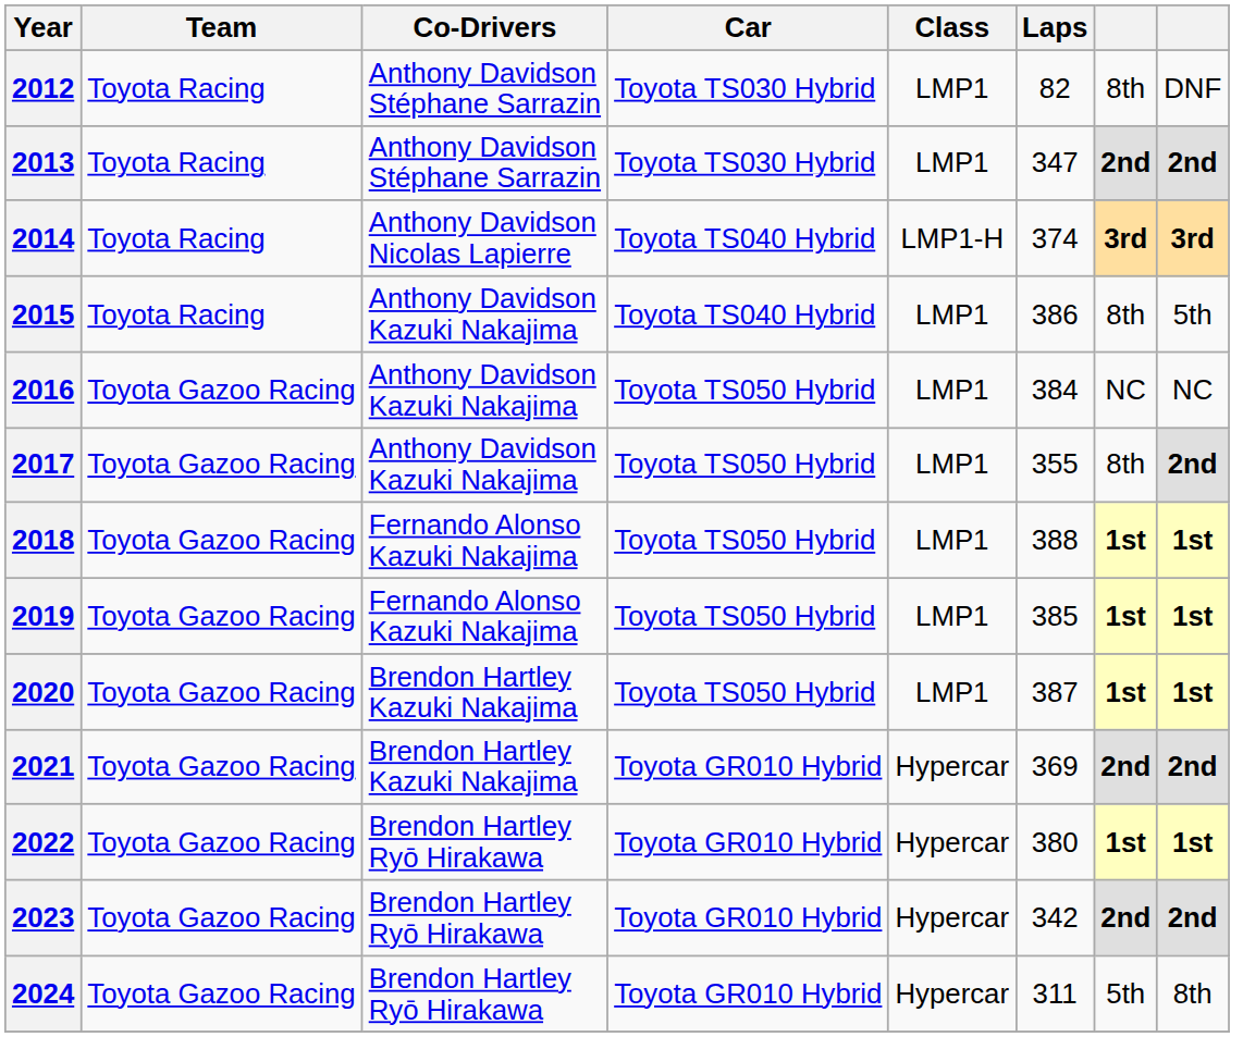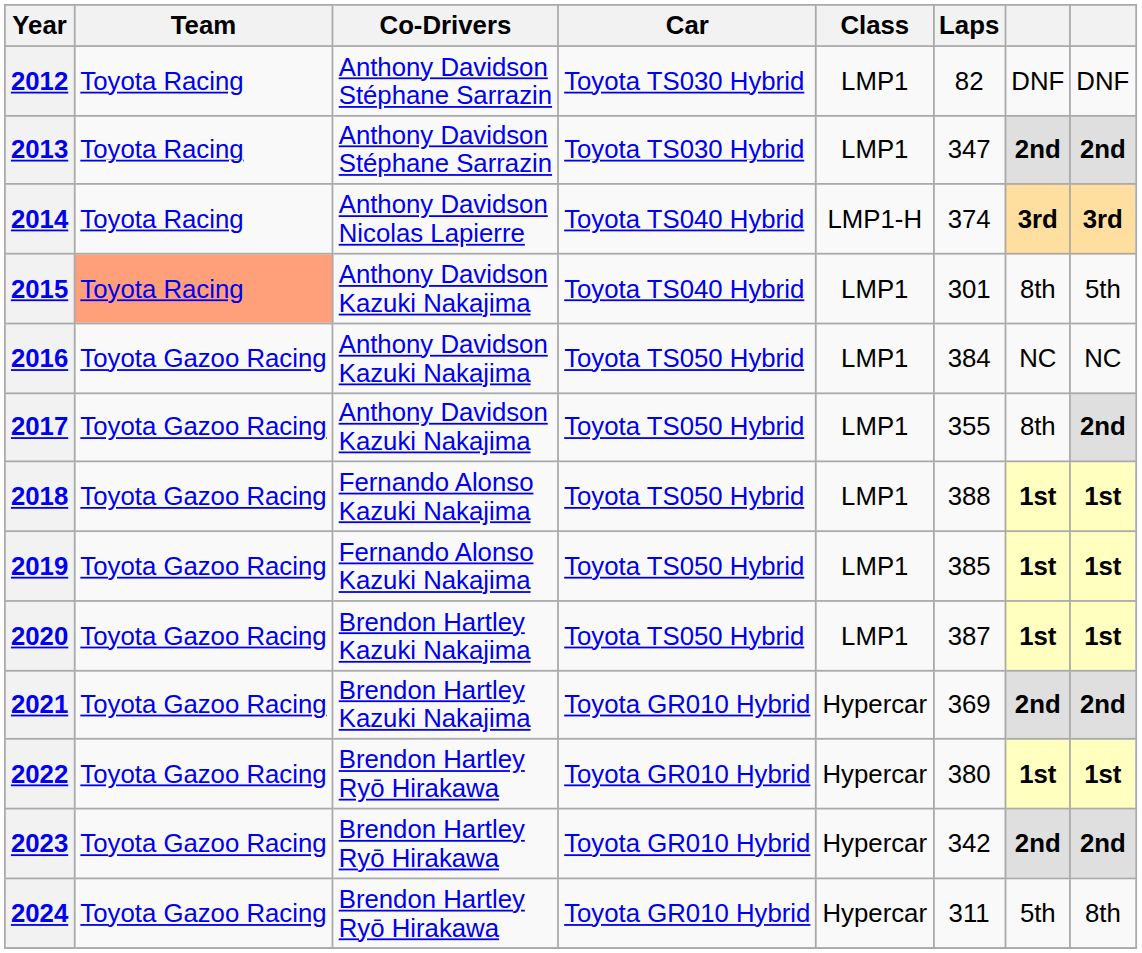 <table class="wikitable" style="text-align:center; font-size:90%">
 <tr>
 <th>Year</th>
 <th>Team</th>
 <th>Co-Drivers</th>
 <th>Car</th>
 <th>Class</th>
 <th>Laps</th>
 <th></th>
 <th></th>
 </tr>
 <tr>
 <th><a href='#'>2012</a></th>
 <td align="left"nowrap> <a href='#'>Toyota Racing</a></td>
 <td align="left"nowrap> <a href='#'>Anthony Davidson</a><br> <a href='#'>Stéphane Sarrazin</a></td>
 <td align="left"nowrap><a href='#'>Toyota TS030 Hybrid</a></td>
 <td>LMP1</td>
 <td>82</td>
-<td>8th</td>
+<td>DNF</td>
 <td>DNF</td>
 </tr>
 <tr>
 <th><a href='#'>2013</a></th>
 <td align="left"nowrap> <a href='#'>Toyota Racing</a></td>
 <td align="left"nowrap> <a href='#'>Anthony Davidson</a><br> <a href='#'>Stéphane Sarrazin</a></td>
 <td align="left"nowrap><a href='#'>Toyota TS030 Hybrid</a></td>
 <td>LMP1</td>
 <td>347</td>
 <td style="background:#DFDFDF;"><strong>2nd</strong></td>
 <td style="background:#DFDFDF;"><strong>2nd</strong></td>
 </tr>
 <tr>
 <th><a href='#'>2014</a></th>
 <td align="left"nowrap> <a href='#'>Toyota Racing</a></td>
 <td align="left"nowrap> <a href='#'>Anthony Davidson</a><br> <a href='#'>Nicolas Lapierre</a></td>
 <td align="left"nowrap><a href='#'>Toyota TS040 Hybrid</a></td>
 <td>LMP1-H</td>
 <td>374</td>
 <td style="background:#FFDF9F;"><strong>3rd</strong></td>
 <td style="background:#FFDF9F;"><strong>3rd</strong></td>
 </tr>
 <tr>
 <th><a href='#'>2015</a></th>
-<td align="left"nowrap> <a href='#'>Toyota Racing</a></td>
+<td align="left"nowrap style="background: lightsalmon;"> <a href='#'>Toyota Racing</a></td>
 <td align="left"nowrap> <a href='#'>Anthony Davidson</a><br> <a href='#'>Kazuki Nakajima</a></td>
 <td align="left"nowrap><a href='#'>Toyota TS040 Hybrid</a></td>
 <td>LMP1</td>
-<td>386</td>
+<td>301</td>
 <td>8th</td>
 <td>5th</td>
 </tr>
 <tr>
 <th><a href='#'>2016</a></th>
 <td align="left"nowrap> <a href='#'>Toyota Gazoo Racing</a></td>
 <td align="left"nowrap> <a href='#'>Anthony Davidson</a><br> <a href='#'>Kazuki Nakajima</a></td>
 <td align="left"nowrap><a href='#'>Toyota TS050 Hybrid</a></td>
 <td>LMP1</td>
 <td>384</td>
 <td>NC</td>
 <td>NC</td>
 </tr>
 <tr>
 <th><a href='#'>2017</a></th>
 <td align="left"nowrap> <a href='#'>Toyota Gazoo Racing</a></td>
 <td align="left"nowrap> <a href='#'>Anthony Davidson</a><br> <a href='#'>Kazuki Nakajima</a></td>
 <td align="left"nowrap><a href='#'>Toyota TS050 Hybrid</a></td>
 <td>LMP1</td>
 <td>355</td>
 <td>8th</td>
 <td style="background:#DFDFDF;"><strong>2nd</strong></td>
 </tr>
 <tr>
 <th><a href='#'>2018</a></th>
 <td align="left"nowrap> <a href='#'>Toyota Gazoo Racing</a></td>
 <td align="left"nowrap> <a href='#'>Fernando Alonso</a><br> <a href='#'>Kazuki Nakajima</a></td>
 <td align="left"nowrap><a href='#'>Toyota TS050 Hybrid</a></td>
 <td>LMP1</td>
 <td>388</td>
 <td style="background:#FFFFBF;"><strong>1st</strong></td>
 <td style="background:#FFFFBF;"><strong>1st</strong></td>
 </tr>
 <tr>
 <th><a href='#'>2019</a></th>
 <td align="left"nowrap> <a href='#'>Toyota Gazoo Racing</a></td>
 <td align="left"nowrap> <a href='#'>Fernando Alonso</a><br> <a href='#'>Kazuki Nakajima</a></td>
 <td align="left"nowrap><a href='#'>Toyota TS050 Hybrid</a></td>
 <td>LMP1</td>
 <td>385</td>
 <td style="background:#FFFFBF;"><strong>1st</strong></td>
 <td style="background:#FFFFBF;"><strong>1st</strong></td>
 </tr>
 <tr>
 <th><a href='#'>2020</a></th>
 <td align="left"nowrap> <a href='#'>Toyota Gazoo Racing</a></td>
 <td align="left"nowrap> <a href='#'>Brendon Hartley</a><br> <a href='#'>Kazuki Nakajima</a></td>
 <td align="left"nowrap><a href='#'>Toyota TS050 Hybrid</a></td>
 <td>LMP1</td>
 <td>387</td>
 <td style="background:#FFFFBF;"><strong>1st</strong></td>
 <td style="background:#FFFFBF;"><strong>1st</strong></td>
 </tr>
 <tr>
 <th><a href='#'>2021</a></th>
 <td align="left"nowrap> <a href='#'>Toyota Gazoo Racing</a></td>
 <td align="left"nowrap> <a href='#'>Brendon Hartley</a><br> <a href='#'>Kazuki Nakajima</a></td>
 <td align="left"nowrap><a href='#'>Toyota GR010 Hybrid</a></td>
 <td>Hypercar</td>
 <td>369</td>
 <td style="background:#DFDFDF;"><strong>2nd</strong></td>
 <td style="background:#DFDFDF;"><strong>2nd</strong></td>
 </tr>
 <tr>
 <th><a href='#'>2022</a></th>
 <td align="left"nowrap> <a href='#'>Toyota Gazoo Racing</a></td>
 <td align="left"nowrap> <a href='#'>Brendon Hartley</a><br> <a href='#'>Ryō Hirakawa</a></td>
 <td align="left"nowrap><a href='#'>Toyota GR010 Hybrid</a></td>
 <td>Hypercar</td>
 <td>380</td>
 <td style="background:#FFFFBF;"><strong>1st</strong></td>
 <td style="background:#FFFFBF;"><strong>1st</strong></td>
 </tr>
 <tr>
 <th><a href='#'>2023</a></th>
 <td align="left"nowrap> <a href='#'>Toyota Gazoo Racing</a></td>
 <td align="left"nowrap> <a href='#'>Brendon Hartley</a><br> <a href='#'>Ryō Hirakawa</a></td>
 <td align="left"nowrap><a href='#'>Toyota GR010 Hybrid</a></td>
 <td>Hypercar</td>
 <td>342</td>
 <td style="background:#DFDFDF;"><strong>2nd</strong></td>
 <td style="background:#DFDFDF;"><strong>2nd</strong></td>
 </tr>
 <tr>
 <th><a href='#'>2024</a></th>
 <td align="left"nowrap> <a href='#'>Toyota Gazoo Racing</a></td>
 <td align="left"nowrap> <a href='#'>Brendon Hartley</a><br> <a href='#'>Ryō Hirakawa</a></td>
 <td align="left"nowrap><a href='#'>Toyota GR010 Hybrid</a></td>
 <td>Hypercar</td>
 <td>311</td>
 <td>5th</td>
 <td>8th</td>
 </tr>
 <tr>
 </tr>
 </table>
